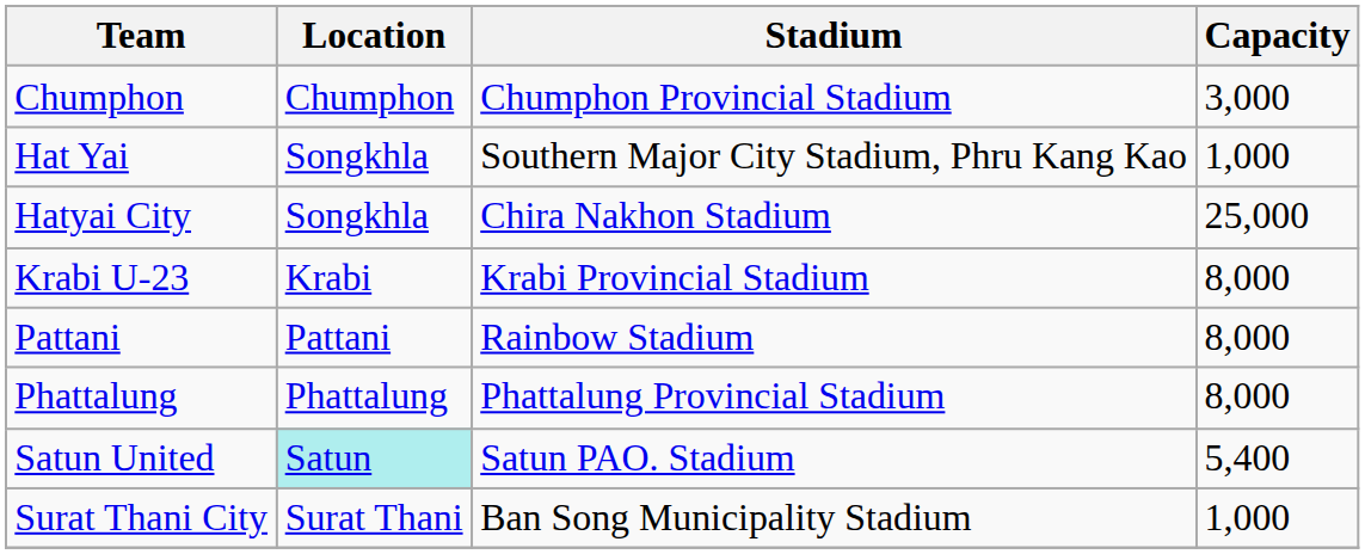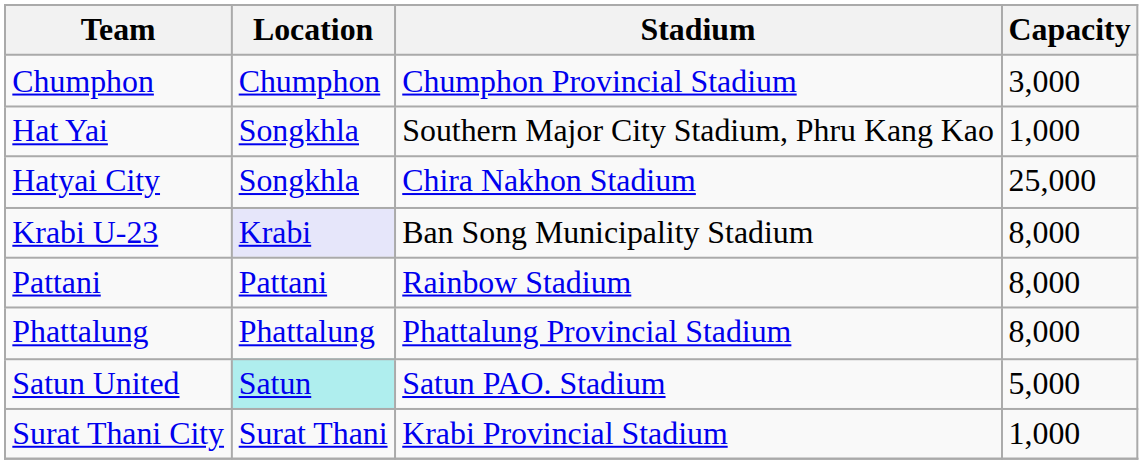 <table class="wikitable sortable">
 <tr>
 <th>Team</th>
 <th>Location</th>
 <th>Stadium</th>
 <th>Capacity</th>
 </tr>
 <tr>
 <td><a href='#'>Chumphon</a></td>
 <td><a href='#'>Chumphon</a></td>
 <td><a href='#'>Chumphon Provincial Stadium</a></td>
 <td>3,000</td>
 </tr>
 <tr>
 <td><a href='#'>Hat Yai</a></td>
 <td><a href='#'>Songkhla</a></td>
 <td>Southern Major City Stadium, Phru Kang Kao</td>
 <td>1,000</td>
 </tr>
 <tr>
 <td><a href='#'>Hatyai City</a></td>
 <td><a href='#'>Songkhla</a></td>
 <td><a href='#'>Chira Nakhon Stadium</a></td>
 <td>25,000</td>
 </tr>
 <tr>
 <td><a href='#'>Krabi U-23</a></td>
-<td><a href='#'>Krabi</a></td>
-<td><a href='#'>Krabi Provincial Stadium</a></td>
+<td style="background: lavender;"><a href='#'>Krabi</a></td>
+<td>Ban Song Municipality Stadium</td>
 <td>8,000</td>
 </tr>
 <tr>
 <td><a href='#'>Pattani</a></td>
 <td><a href='#'>Pattani</a></td>
 <td><a href='#'>Rainbow Stadium</a></td>
 <td>8,000</td>
 </tr>
 <tr>
 <td><a href='#'>Phattalung</a></td>
 <td><a href='#'>Phattalung</a></td>
 <td><a href='#'>Phattalung Provincial Stadium</a></td>
 <td>8,000</td>
 </tr>
 <tr>
 <td><a href='#'>Satun United</a></td>
 <td style="background: paleturquoise;"><a href='#'>Satun</a></td>
 <td><a href='#'>Satun PAO. Stadium</a></td>
-<td>5,400</td>
+<td>5,000</td>
 </tr>
 <tr>
 <td><a href='#'>Surat Thani City</a></td>
 <td><a href='#'>Surat Thani</a></td>
-<td>Ban Song Municipality Stadium</td>
+<td><a href='#'>Krabi Provincial Stadium</a></td>
 <td>1,000</td>
 </tr>
 <tr>
 </tr>
 </table>
